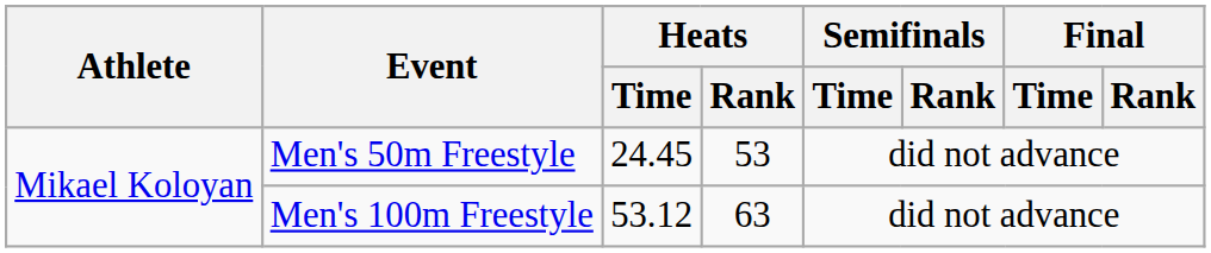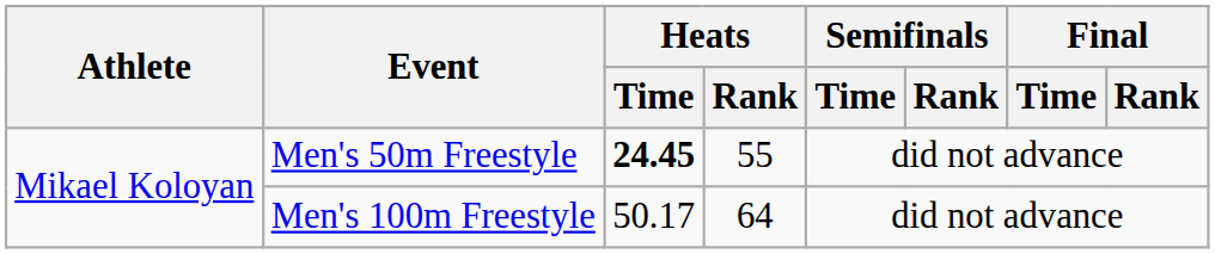 <table class=wikitable style="font-size:90%">
 <tr>
 <th rowspan="2">Athlete</th>
 <th rowspan="2">Event</th>
 <th colspan="2">Heats</th>
 <th colspan="2">Semifinals</th>
 <th colspan="2">Final</th>
 </tr>
 <tr>
 <th>Time</th>
 <th>Rank</th>
 <th>Time</th>
 <th>Rank</th>
 <th>Time</th>
 <th>Rank</th>
 </tr>
 <tr>
 <td rowspan="2"><a href='#'>Mikael Koloyan</a></td>
 <td><a href='#'>Men's 50m Freestyle</a></td>
-<td align=center>24.45</td>
-<td align=center>53</td>
+<td align=center><strong>24.45</strong></td>
+<td align=center>55</td>
 <td align=center colspan=4>did not advance</td>
 </tr>
 <tr>
 <td><a href='#'>Men's 100m Freestyle</a></td>
-<td align=center>53.12</td>
-<td align=center>63</td>
+<td align=center>50.17</td>
+<td align=center>64</td>
 <td align=center colspan=4>did not advance</td>
 </tr>
 </table>
